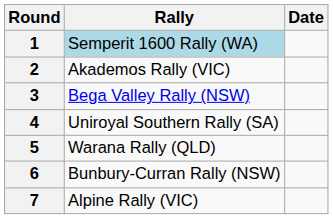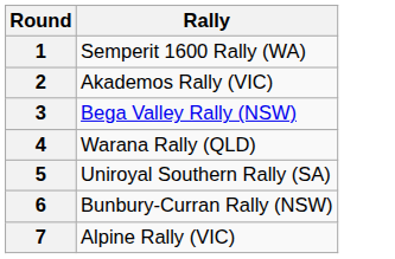 <table class="wikitable" border="1">
 <tr>
 <th>Round</th>
 <th>Rally</th>
-<th>Date</th>
 </tr>
 <tr>
 <th>1</th>
-<td style="background: lightblue;">Semperit 1600 Rally (WA)</td>
-<td></td>
+<td>Semperit 1600 Rally (WA)</td>
 </tr>
 <tr>
 <th>2</th>
 <td>Akademos Rally (VIC)</td>
-<td></td>
 </tr>
 <tr>
 <th>3</th>
 <td><a href='#'>Bega Valley Rally (NSW)</a></td>
-<td></td>
 </tr>
 <tr>
 <th>4</th>
-<td>Uniroyal Southern Rally (SA)</td>
-<td></td>
+<td>Warana Rally (QLD)</td>
 </tr>
 <tr>
 <th>5</th>
-<td>Warana Rally (QLD)</td>
-<td></td>
+<td>Uniroyal Southern Rally (SA)</td>
 </tr>
 <tr>
 <th>6</th>
 <td>Bunbury-Curran Rally (NSW)</td>
-<td></td>
 </tr>
 <tr>
 <th>7</th>
 <td>Alpine Rally (VIC)</td>
-<td></td>
 </tr>
 </table>
